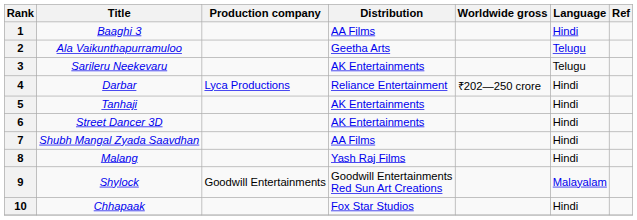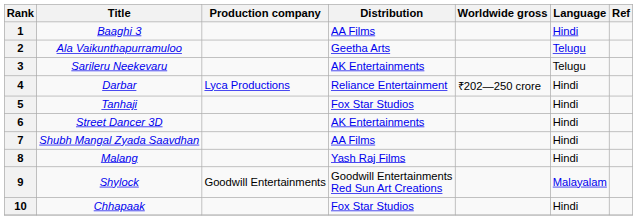 <table class="wikitable sortable" style=" margin:auto;">
 <tr>
 <th>Rank</th>
 <th>Title</th>
 <th>Production company</th>
 <th>Distribution</th>
 <th>Worldwide gross</th>
 <th>Language</th>
 <th>Ref</th>
 </tr>
 <tr>
 <th>1</th>
 <td style="text-align:center;"><em><a href='#'>Baaghi 3</a></em></td>
 <td></td>
 <td><a href='#'>AA Films</a></td>
 <td></td>
 <td><a href='#'>Hindi</a></td>
 <td></td>
 </tr>
 <tr>
 <th>2</th>
 <td style="text-align:center; "><em><a href='#'>Ala Vaikunthapurramuloo </a></em></td>
 <td></td>
 <td><a href='#'>Geetha Arts</a></td>
 <td></td>
 <td><a href='#'>Telugu</a></td>
 <td></td>
 </tr>
 <tr>
 <th>3</th>
 <td style="text-align:center;"><em><a href='#'>Sarileru Neekevaru</a></em></td>
 <td></td>
 <td><a href='#'>AK Entertainments</a></td>
 <td></td>
 <td>Telugu</td>
 <td></td>
 </tr>
 <tr>
 <th>4</th>
 <td style="text-align:center;"><em><a href='#'>Darbar</a></em></td>
 <td><a href='#'>Lyca Productions</a></td>
 <td><a href='#'>Reliance Entertainment</a></td>
 <td>₹202—250 crore</td>
 <td>Hindi</td>
 <td></td>
 </tr>
 <tr>
 <th>5</th>
 <td style="text-align:center; "><em><a href='#'>Tanhaji</a></em></td>
 <td></td>
-<td><a href='#'>AK Entertainments</a></td>
+<td><a href='#'>Fox Star Studios</a></td>
 <td></td>
 <td>Hindi</td>
 <td></td>
 </tr>
 <tr>
 <th>6</th>
 <td style="text-align:center;"><em><a href='#'>Street Dancer 3D</a></em></td>
 <td></td>
 <td><a href='#'>AK Entertainments</a></td>
 <td></td>
 <td>Hindi</td>
 <td></td>
 </tr>
 <tr>
 <th>7</th>
 <td style="text-align:center;"><em><a href='#'>Shubh Mangal Zyada Saavdhan</a></em></td>
 <td></td>
 <td><a href='#'>AA Films</a></td>
 <td></td>
 <td>Hindi</td>
 <td></td>
 </tr>
 <tr>
 <th>8</th>
 <td style="text-align:center;"><em><a href='#'>Malang</a></em></td>
 <td></td>
 <td><a href='#'>Yash Raj Films</a></td>
 <td></td>
 <td>Hindi</td>
 <td></td>
 </tr>
 <tr>
 <th>9</th>
 <td style="text-align:center; "><em><a href='#'>Shylock</a></em></td>
 <td>Goodwill Entertainments</td>
 <td>Goodwill Entertainments<br><a href='#'>Red Sun Art Creations</a></td>
 <td></td>
 <td><a href='#'>Malayalam</a></td>
 <td></td>
 </tr>
 <tr>
 <th>10</th>
 <td style="text-align:center; "><em><a href='#'>Chhapaak</a></em></td>
 <td></td>
 <td><a href='#'>Fox Star Studios</a></td>
 <td></td>
 <td>Hindi</td>
 <td></td>
 </tr>
 <tr>
 </tr>
 </table>
